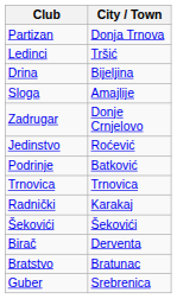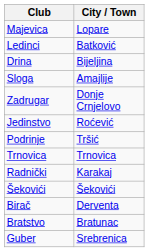 <table class="wikitable sortable">
 <tr>
 <th style="width:100px;">Club</th>
 <th style="width:100px;">City / Town</th>
 </tr>
 <tr>
-<td><a href='#'>Partizan</a></td>
-<td><a href='#'>Donja Trnova</a></td>
+<td><a href='#'>Majevica</a></td>
+<td><a href='#'>Lopare</a></td>
 </tr>
 <tr>
 <td><a href='#'>Ledinci</a></td>
-<td><a href='#'>Tršić</a></td>
+<td><a href='#'>Batković</a></td>
 </tr>
 <tr>
 <td><a href='#'>Drina</a></td>
 <td><a href='#'>Bijeljina</a></td>
 </tr>
 <tr>
 <td><a href='#'>Sloga</a></td>
 <td><a href='#'>Amajlije</a></td>
 </tr>
 <tr>
 <td><a href='#'>Zadrugar</a></td>
 <td><a href='#'>Donje Crnjelovo</a></td>
 </tr>
 <tr>
 <td><a href='#'>Jedinstvo</a></td>
 <td><a href='#'>Roćević</a></td>
 </tr>
 <tr>
 <td><a href='#'>Podrinje</a></td>
-<td><a href='#'>Batković</a></td>
+<td><a href='#'>Tršić</a></td>
 </tr>
 <tr>
 <td><a href='#'>Trnovica</a></td>
 <td><a href='#'>Trnovica</a></td>
 </tr>
 <tr>
 <td><a href='#'>Radnički</a></td>
 <td><a href='#'>Karakaj</a></td>
 </tr>
 <tr>
 <td><a href='#'>Šekovići</a></td>
 <td><a href='#'>Šekovići</a></td>
 </tr>
 <tr>
 <td><a href='#'>Birač</a></td>
 <td><a href='#'>Derventa</a></td>
 </tr>
 <tr>
 <td><a href='#'>Bratstvo</a></td>
 <td><a href='#'>Bratunac</a></td>
 </tr>
 <tr>
 <td><a href='#'>Guber</a></td>
 <td><a href='#'>Srebrenica</a></td>
 </tr>
 </table>
